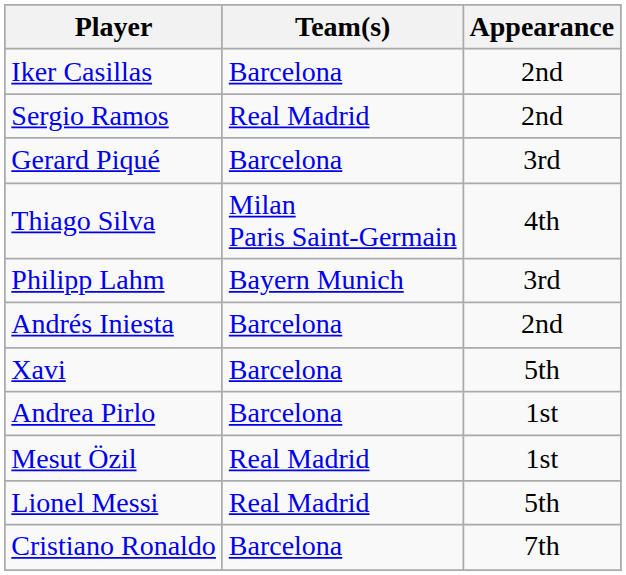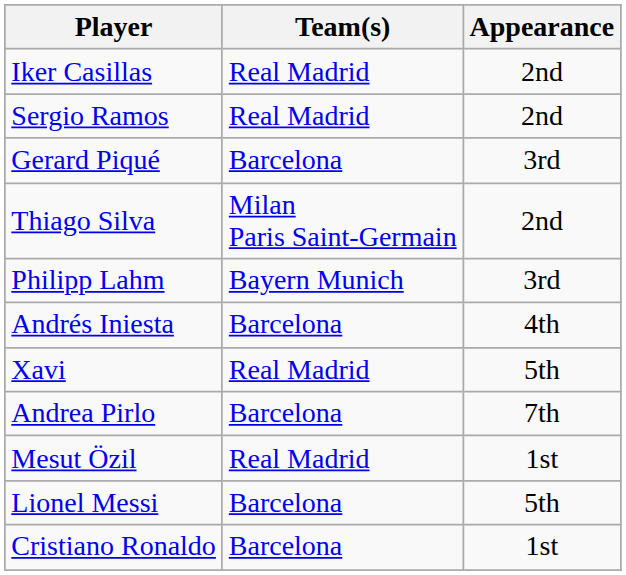 <table class="wikitable">
 <tr>
 <th>Player</th>
 <th>Team(s)</th>
 <th>Appearance</th>
 </tr>
 <tr>
 <td> <a href='#'>Iker Casillas</a></td>
-<td> <a href='#'>Barcelona</a></td>
+<td> <a href='#'>Real Madrid</a></td>
 <td style="text-align:center;">2nd</td>
 </tr>
 <tr>
 <td> <a href='#'>Sergio Ramos</a></td>
 <td> <a href='#'>Real Madrid</a></td>
 <td style="text-align:center;">2nd</td>
 </tr>
 <tr>
 <td> <a href='#'>Gerard Piqué</a></td>
 <td> <a href='#'>Barcelona</a></td>
 <td style="text-align:center;">3rd</td>
 </tr>
 <tr>
 <td> <a href='#'>Thiago Silva</a></td>
 <td> <a href='#'>Milan</a> <br>  <a href='#'>Paris Saint-Germain</a></td>
-<td style="text-align:center;">4th</td>
+<td style="text-align:center;">2nd</td>
 </tr>
 <tr>
 <td> <a href='#'>Philipp Lahm</a></td>
 <td> <a href='#'>Bayern Munich</a></td>
 <td style="text-align:center;">3rd</td>
 </tr>
 <tr>
 <td> <a href='#'>Andrés Iniesta</a></td>
 <td> <a href='#'>Barcelona</a></td>
-<td style="text-align:center;">2nd</td>
+<td style="text-align:center;">4th</td>
 </tr>
 <tr>
 <td> <a href='#'>Xavi</a></td>
-<td> <a href='#'>Barcelona</a></td>
+<td> <a href='#'>Real Madrid</a></td>
 <td style="text-align:center;">5th</td>
 </tr>
 <tr>
 <td> <a href='#'>Andrea Pirlo</a></td>
 <td> <a href='#'>Barcelona</a></td>
-<td style="text-align:center;">1st</td>
+<td style="text-align:center;">7th</td>
 </tr>
 <tr>
 <td> <a href='#'>Mesut Özil</a></td>
 <td> <a href='#'>Real Madrid</a></td>
 <td style="text-align:center;">1st</td>
 </tr>
 <tr>
 <td> <a href='#'>Lionel Messi</a></td>
-<td> <a href='#'>Real Madrid</a></td>
+<td> <a href='#'>Barcelona</a></td>
 <td style="text-align:center;">5th</td>
 </tr>
 <tr>
 <td> <a href='#'>Cristiano Ronaldo</a></td>
 <td> <a href='#'>Barcelona</a></td>
-<td style="text-align:center;">7th</td>
+<td style="text-align:center;">1st</td>
 </tr>
 </table>
